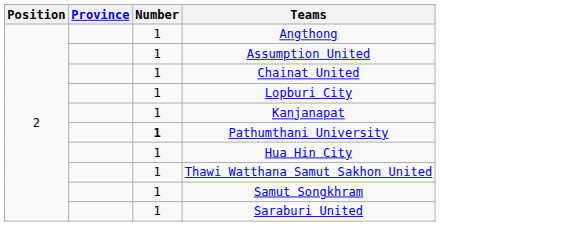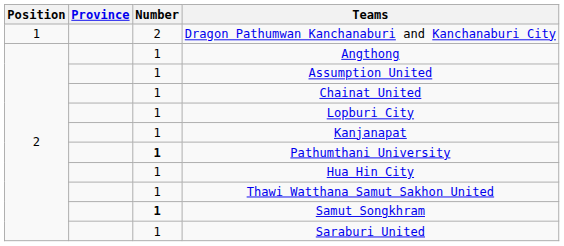 <table class="wikitable">
 <tr>
 <th>Position</th>
 <th><a href='#'>Province</a></th>
 <th>Number</th>
 <th>Teams</th>
+</tr>
+<tr>
+<td align=center rowspan="1">1</td>
+<td></td>
+<td align=center>2</td>
+<td align=center><a href='#'>Dragon Pathumwan Kanchanaburi</a> and <a href='#'>Kanchanaburi City</a></td>
 </tr>
 <tr>
 <td align=center rowspan="10">2</td>
 <td></td>
 <td align=center>1</td>
 <td align=center><a href='#'>Angthong</a></td>
 </tr>
 <tr>
 <td></td>
 <td align=center>1</td>
 <td align=center><a href='#'>Assumption United</a></td>
 </tr>
 <tr>
 <td></td>
 <td align=center>1</td>
 <td align=center><a href='#'>Chainat United</a></td>
 </tr>
 <tr>
 <td></td>
 <td align=center>1</td>
 <td align=center><a href='#'>Lopburi City</a></td>
 </tr>
 <tr>
 <td></td>
 <td align=center>1</td>
 <td align=center><a href='#'>Kanjanapat</a></td>
 </tr>
 <tr>
 <td></td>
 <td align=center><strong>1</strong></td>
 <td align=center><a href='#'>Pathumthani University</a></td>
 </tr>
 <tr>
 <td></td>
 <td align=center>1</td>
 <td align=center><a href='#'>Hua Hin City</a></td>
 </tr>
 <tr>
 <td></td>
 <td align=center>1</td>
 <td align=center><a href='#'>Thawi Watthana Samut Sakhon United</a></td>
 </tr>
 <tr>
 <td></td>
-<td align=center>1</td>
+<td align=center><strong>1</strong></td>
 <td align=center><a href='#'>Samut Songkhram</a></td>
 </tr>
 <tr>
 <td></td>
 <td align=center>1</td>
 <td align=center><a href='#'>Saraburi United</a></td>
 </tr>
 </table>
